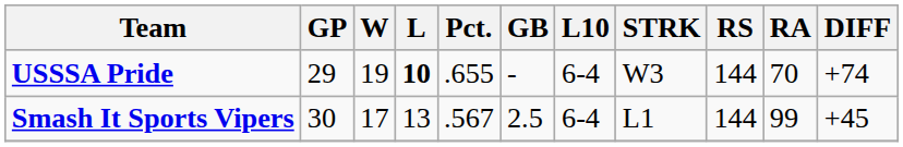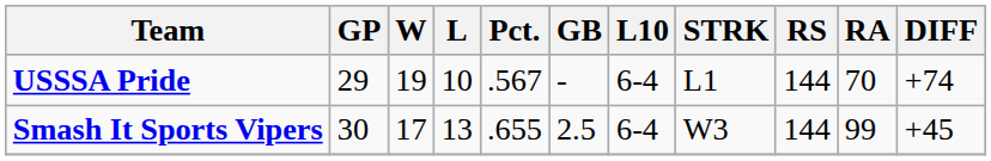 <table class="wikitable">
 <tr>
 <th>Team</th>
 <th>GP</th>
 <th>W</th>
 <th>L</th>
 <th>Pct.</th>
 <th>GB</th>
 <th>L10</th>
 <th>STRK</th>
 <th>RS</th>
 <th>RA</th>
 <th>DIFF</th>
 </tr>
 <tr>
 <td><strong><a href='#'>USSSA Pride</a></strong></td>
 <td>29</td>
 <td>19</td>
-<td><strong>10</strong></td>
-<td>.655</td>
+<td>10</td>
+<td>.567</td>
 <td>-</td>
 <td>6-4</td>
-<td>W3</td>
+<td>L1</td>
 <td>144</td>
 <td>70</td>
 <td>+74</td>
 </tr>
 <tr>
 <td><strong><a href='#'>Smash It Sports Vipers</a></strong></td>
 <td>30</td>
 <td>17</td>
 <td>13</td>
-<td>.567</td>
+<td>.655</td>
 <td>2.5</td>
 <td>6-4</td>
-<td>L1</td>
+<td>W3</td>
 <td>144</td>
 <td>99</td>
 <td>+45</td>
 </tr>
 <tr>
 </tr>
 </table>
